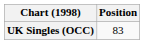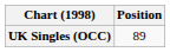 <table class="wikitable plainrowheaders" style="text-align:center">
 <tr>
 <th>Chart (1998)</th>
 <th>Position</th>
 </tr>
 <tr>
 <th scope="row">UK Singles (OCC)</th>
-<td>83</td>
+<td>89</td>
 </tr>
 </table>
